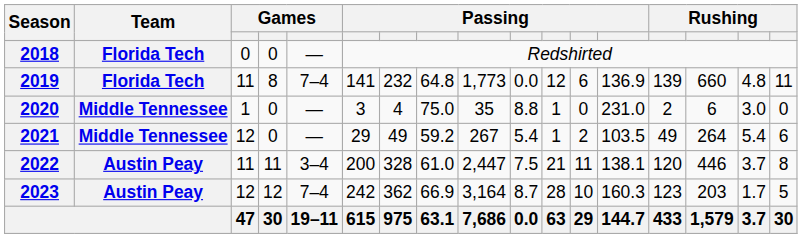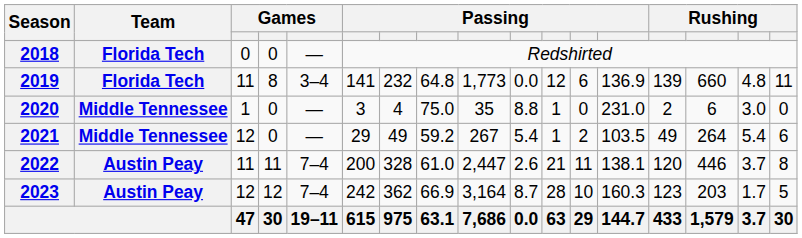 <table class="wikitable" style="text-align:center;">
 <tr>
 <th rowspan="2">Season</th>
 <th rowspan="2">Team</th>
 <th colspan="3">Games</th>
 <th colspan="8">Passing</th>
 <th colspan="4">Rushing</th>
 </tr>
 <tr>
 <th></th>
 <th></th>
 <th></th>
 <th></th>
 <th></th>
 <th></th>
 <th></th>
 <th></th>
 <th></th>
 <th></th>
 <th></th>
 <th></th>
 <th></th>
 <th></th>
 <th></th>
 </tr>
 <tr>
 <th><a href='#'>2018</a></th>
 <th><a href='#'>Florida Tech</a></th>
 <td>0</td>
 <td>0</td>
 <td>—</td>
 <td colspan="12"><em>Redshirted </em></td>
 </tr>
 <tr>
 <th><a href='#'>2019</a></th>
 <th><a href='#'>Florida Tech</a></th>
 <td>11</td>
 <td>8</td>
-<td>7–4</td>
+<td>3–4</td>
 <td>141</td>
 <td>232</td>
 <td>64.8</td>
 <td>1,773</td>
 <td>0.0</td>
 <td>12</td>
 <td>6</td>
 <td>136.9</td>
 <td>139</td>
 <td>660</td>
 <td>4.8</td>
 <td>11</td>
 </tr>
 <tr>
 <th><a href='#'>2020</a></th>
 <th><a href='#'>Middle Tennessee</a></th>
 <td>1</td>
 <td>0</td>
 <td>—</td>
 <td>3</td>
 <td>4</td>
 <td>75.0</td>
 <td>35</td>
 <td>8.8</td>
 <td>1</td>
 <td>0</td>
 <td>231.0</td>
 <td>2</td>
 <td>6</td>
 <td>3.0</td>
 <td>0</td>
 </tr>
 <tr>
 <th><a href='#'>2021</a></th>
 <th><a href='#'>Middle Tennessee</a></th>
 <td>12</td>
 <td>0</td>
 <td>—</td>
 <td>29</td>
 <td>49</td>
 <td>59.2</td>
 <td>267</td>
 <td>5.4</td>
 <td>1</td>
 <td>2</td>
 <td>103.5</td>
 <td>49</td>
 <td>264</td>
 <td>5.4</td>
 <td>6</td>
 </tr>
 <tr>
 <th><a href='#'>2022</a></th>
 <th><a href='#'>Austin Peay</a></th>
 <td>11</td>
 <td>11</td>
-<td>3–4</td>
+<td>7–4</td>
 <td>200</td>
 <td>328</td>
 <td>61.0</td>
 <td>2,447</td>
-<td>7.5</td>
+<td>2.6</td>
 <td>21</td>
 <td>11</td>
 <td>138.1</td>
 <td>120</td>
 <td>446</td>
 <td>3.7</td>
 <td>8</td>
 </tr>
 <tr>
 <th><a href='#'>2023</a></th>
 <th><a href='#'>Austin Peay</a></th>
 <td>12</td>
 <td>12</td>
 <td>7–4</td>
 <td>242</td>
 <td>362</td>
 <td>66.9</td>
 <td>3,164</td>
 <td>8.7</td>
 <td>28</td>
 <td>10</td>
 <td>160.3</td>
 <td>123</td>
 <td>203</td>
 <td>1.7</td>
 <td>5</td>
 </tr>
 <tr>
 <th colspan="2"></th>
 <th>47</th>
 <th>30</th>
 <th>19–11</th>
 <th>615</th>
 <th>975</th>
 <th>63.1</th>
 <th>7,686</th>
 <th>0.0</th>
 <th>63</th>
 <th>29</th>
 <th>144.7</th>
 <th>433</th>
 <th>1,579</th>
 <th>3.7</th>
 <th>30</th>
 </tr>
 </table>
